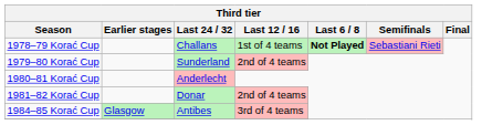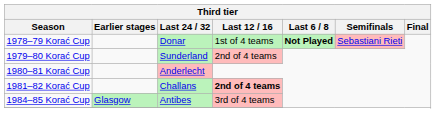 <table class="wikitable" style="font-size:90%">
 <tr>
 <th colspan=7>Third tier</th>
 </tr>
 <tr>
 <th>Season</th>
 <th>Earlier stages</th>
 <th>Last 24 / 32</th>
 <th>Last 12 / 16</th>
 <th>Last 6 / 8</th>
 <th>Semifinals</th>
 <th>Final</th>
 </tr>
 <tr>
 <td><a href='#'>1978–79 Korać Cup</a></td>
 <td></td>
-<td bgcolor=#BBF3BB> <a href='#'>Challans</a></td>
+<td bgcolor=#BBF3BB> <a href='#'>Donar</a></td>
 <td bgcolor=#BBF3BB>1st of 4 teams</td>
 <td bgcolor=#BBF3BB><strong>Not Played</strong></td>
 <td bgcolor=#FFBBBB> <a href='#'>Sebastiani Rieti</a></td>
 </tr>
 <tr>
 <td><a href='#'>1979–80 Korać Cup</a></td>
 <td></td>
 <td bgcolor=#BBF3BB> <a href='#'>Sunderland</a></td>
 <td bgcolor=#FFBBBB>2nd of 4 teams</td>
 </tr>
 <tr>
 <td><a href='#'>1980–81 Korać Cup</a></td>
 <td></td>
 <td bgcolor=#FFBBBB> <a href='#'>Anderlecht</a></td>
 </tr>
 <tr>
 <td><a href='#'>1981–82 Korać Cup</a></td>
 <td></td>
-<td bgcolor=#BBF3BB> <a href='#'>Donar</a></td>
-<td bgcolor=#FFBBBB>2nd of 4 teams</td>
+<td bgcolor=#BBF3BB> <a href='#'>Challans</a></td>
+<td bgcolor=#FFBBBB><strong>2nd of 4 teams</strong></td>
 </tr>
 <tr>
 <td><a href='#'>1984–85 Korać Cup</a></td>
 <td bgcolor=#BBF3BB> <a href='#'>Glasgow</a></td>
 <td bgcolor=#BBF3BB> <a href='#'>Antibes</a></td>
 <td bgcolor=#FFBBBB>3rd of 4 teams</td>
 </tr>
 <tr>
 </tr>
 </table>
